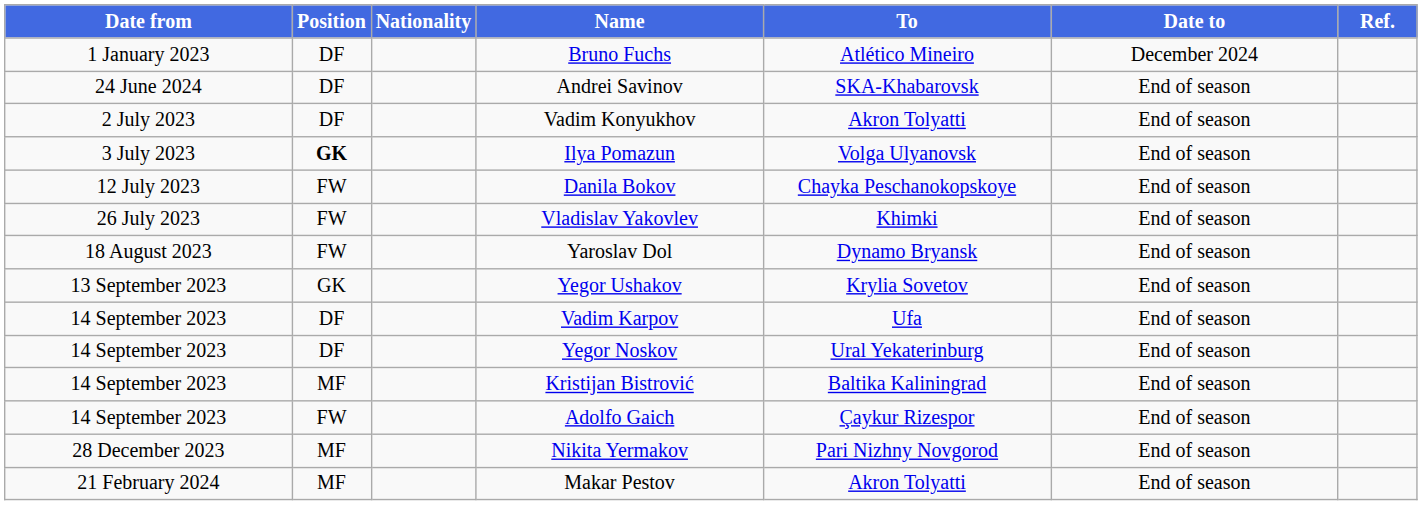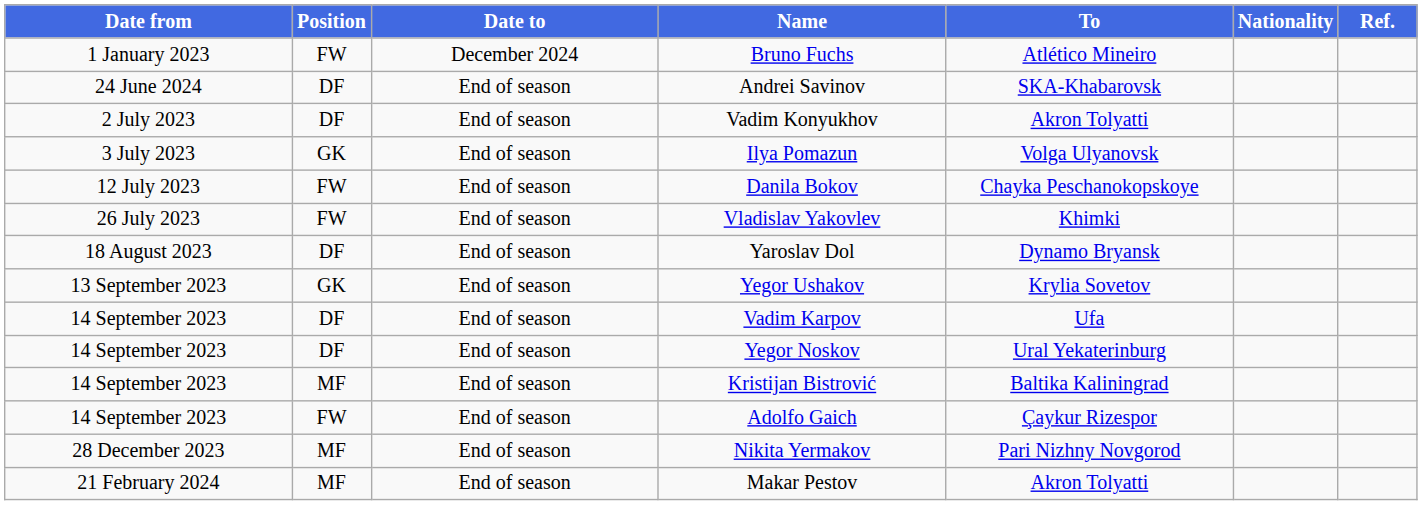 <table class="wikitable" style="text-align:center; font-size:90%; ">
 <tr>
 <th style="background:#4169E1; color:white; width:200px;">Date from</th>
 <th style="background:#4169E1; color:white; width:50px;">Position</th>
-<th style="background:#4169E1; color:white; width:50px;">Nationality</th>
+<th style="background:#4169E1; color:white; width:200px;">Date to</th>
 <th style="background:#4169E1; color:white; width:200px;">Name</th>
 <th style="background:#4169E1; color:white; width:200px;">To</th>
-<th style="background:#4169E1; color:white; width:200px;">Date to</th>
+<th style="background:#4169E1; color:white; width:50px;">Nationality</th>
 <th style="background:#4169E1; color:white; width:50px;">Ref.</th>
 </tr>
 <tr>
 <td>1 January 2023</td>
-<td>DF</td>
-<td></td>
+<td>FW</td>
+<td>December 2024</td>
 <td><a href='#'>Bruno Fuchs</a></td>
 <td><a href='#'>Atlético Mineiro</a></td>
-<td>December 2024</td>
+<td></td>
 <td></td>
 </tr>
 <tr>
 <td>24 June 2024</td>
 <td>DF</td>
-<td></td>
+<td>End of season</td>
 <td>Andrei Savinov</td>
 <td><a href='#'>SKA-Khabarovsk</a></td>
-<td>End of season</td>
+<td></td>
 <td></td>
 </tr>
 <tr>
 <td>2 July 2023</td>
 <td>DF</td>
-<td></td>
+<td>End of season</td>
 <td>Vadim Konyukhov</td>
 <td><a href='#'>Akron Tolyatti</a></td>
-<td>End of season</td>
+<td></td>
 <td></td>
 </tr>
 <tr>
 <td>3 July 2023</td>
-<td><strong>GK</strong></td>
-<td></td>
+<td>GK</td>
+<td>End of season</td>
 <td><a href='#'>Ilya Pomazun</a></td>
 <td><a href='#'>Volga Ulyanovsk</a></td>
-<td>End of season</td>
+<td></td>
 <td></td>
 </tr>
 <tr>
 <td>12 July 2023</td>
 <td>FW</td>
-<td></td>
+<td>End of season</td>
 <td><a href='#'>Danila Bokov</a></td>
 <td><a href='#'>Chayka Peschanokopskoye</a></td>
-<td>End of season</td>
+<td></td>
 <td></td>
 </tr>
 <tr>
 <td>26 July 2023</td>
 <td>FW</td>
-<td></td>
+<td>End of season</td>
 <td><a href='#'>Vladislav Yakovlev</a></td>
 <td><a href='#'>Khimki</a></td>
-<td>End of season</td>
+<td></td>
 <td></td>
 </tr>
 <tr>
 <td>18 August 2023</td>
-<td>FW</td>
-<td></td>
+<td>DF</td>
+<td>End of season</td>
 <td>Yaroslav Dol</td>
 <td><a href='#'>Dynamo Bryansk</a></td>
-<td>End of season</td>
+<td></td>
 <td></td>
 </tr>
 <tr>
 <td>13 September 2023</td>
 <td>GK</td>
-<td></td>
+<td>End of season</td>
 <td><a href='#'>Yegor Ushakov</a></td>
 <td><a href='#'>Krylia Sovetov</a></td>
-<td>End of season</td>
+<td></td>
 <td></td>
 </tr>
 <tr>
 <td>14 September 2023</td>
 <td>DF</td>
-<td></td>
+<td>End of season</td>
 <td><a href='#'>Vadim Karpov</a></td>
 <td><a href='#'>Ufa</a></td>
-<td>End of season</td>
+<td></td>
 <td></td>
 </tr>
 <tr>
 <td>14 September 2023</td>
 <td>DF</td>
-<td></td>
+<td>End of season</td>
 <td><a href='#'>Yegor Noskov</a></td>
 <td><a href='#'>Ural Yekaterinburg</a></td>
-<td>End of season</td>
+<td></td>
 <td></td>
 </tr>
 <tr>
 <td>14 September 2023</td>
 <td>MF</td>
-<td></td>
+<td>End of season</td>
 <td><a href='#'>Kristijan Bistrović</a></td>
 <td><a href='#'>Baltika Kaliningrad</a></td>
-<td>End of season</td>
+<td></td>
 <td></td>
 </tr>
 <tr>
 <td>14 September 2023</td>
 <td>FW</td>
-<td></td>
+<td>End of season</td>
 <td><a href='#'>Adolfo Gaich</a></td>
 <td><a href='#'>Çaykur Rizespor</a></td>
-<td>End of season</td>
+<td></td>
 <td></td>
 </tr>
 <tr>
 <td>28 December 2023</td>
 <td>MF</td>
-<td></td>
+<td>End of season</td>
 <td><a href='#'>Nikita Yermakov</a></td>
 <td><a href='#'>Pari Nizhny Novgorod</a></td>
-<td>End of season</td>
+<td></td>
 <td></td>
 </tr>
 <tr>
 <td>21 February 2024</td>
 <td>MF</td>
-<td></td>
+<td>End of season</td>
 <td>Makar Pestov</td>
 <td><a href='#'>Akron Tolyatti</a></td>
-<td>End of season</td>
+<td></td>
 <td></td>
 </tr>
 </table>
